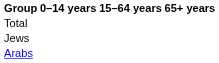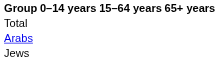 <table>
 <tr>
 <th>Group</th>
 <th>0–14 years</th>
 <th>15–64 years</th>
 <th>65+ years</th>
 </tr>
 <tr>
 <td>Total</td>
 <td></td>
 <td></td>
 <td></td>
 </tr>
 <tr>
+<td><a href='#'>Arabs</a></td>
+<td></td>
+<td></td>
+<td></td>
+</tr>
+<tr>
 <td>Jews</td>
 <td></td>
 <td></td>
 <td></td>
 </tr>
-<tr>
-<td><a href='#'>Arabs</a></td>
-<td></td>
-<td></td>
-<td></td>
-</tr>
 </table>
